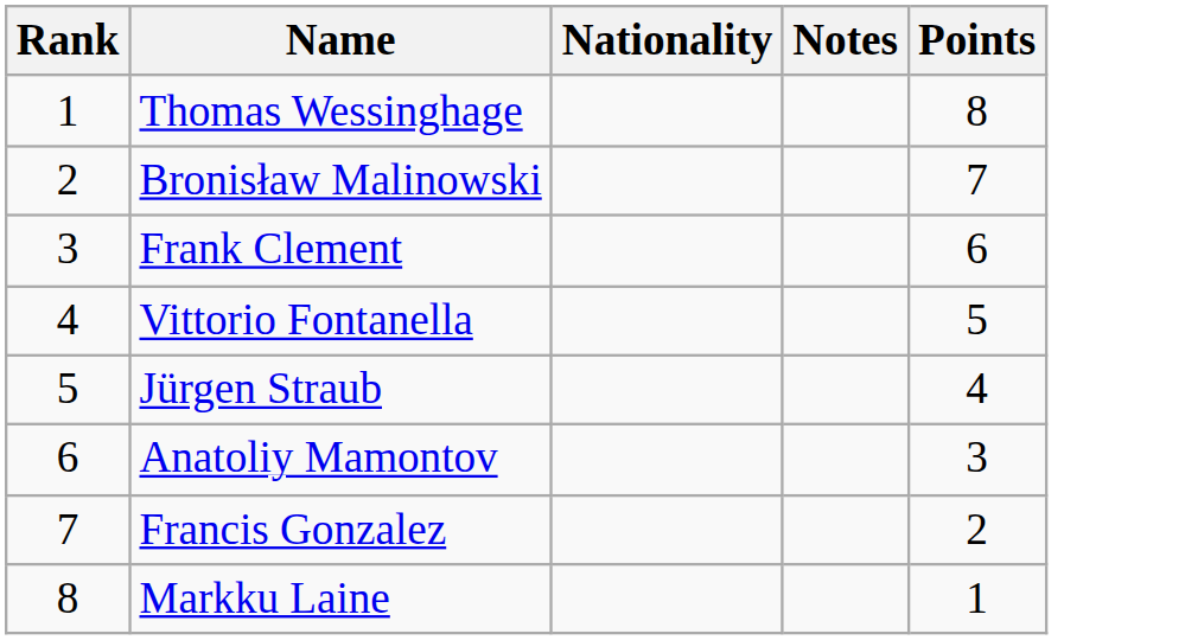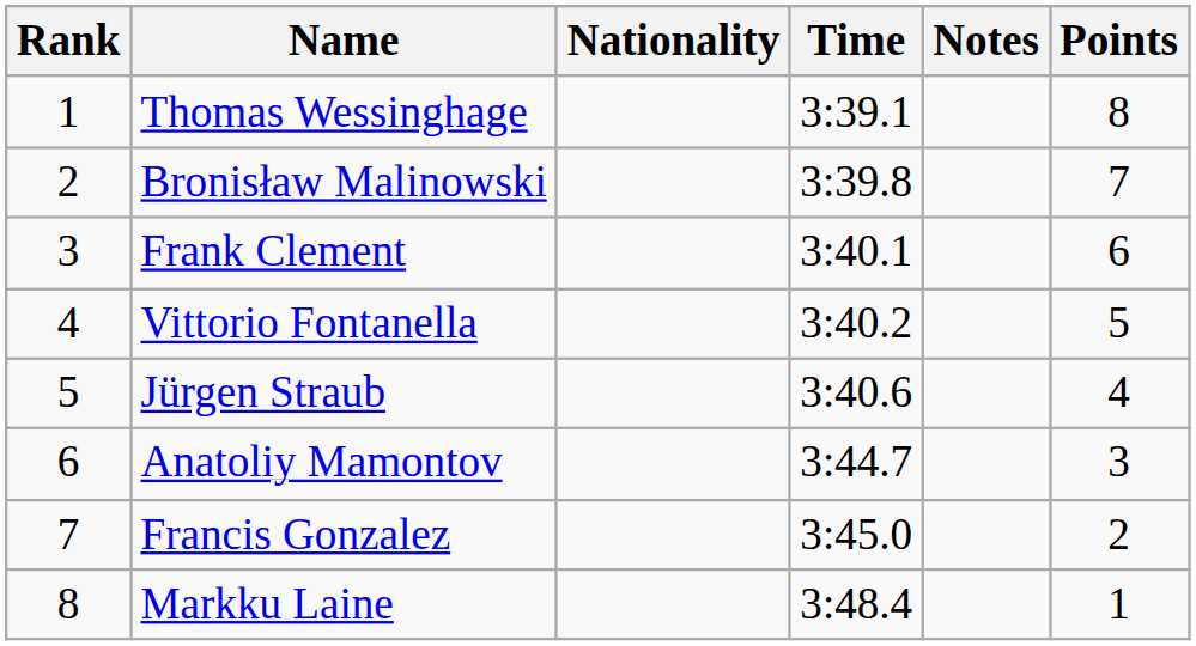 <table class="wikitable sortable" style="text-align:center">
 <tr>
 <th>Rank</th>
 <th>Name</th>
 <th>Nationality</th>
+<th>Time</th>
 <th>Notes</th>
 <th>Points</th>
 </tr>
 <tr>
 <td>1</td>
 <td align=left><a href='#'>Thomas Wessinghage</a></td>
 <td align=left></td>
+<td>3:39.1</td>
 <td></td>
 <td>8</td>
 </tr>
 <tr>
 <td>2</td>
 <td align=left><a href='#'>Bronisław Malinowski</a></td>
 <td align=left></td>
+<td>3:39.8</td>
 <td></td>
 <td>7</td>
 </tr>
 <tr>
 <td>3</td>
 <td align=left><a href='#'>Frank Clement</a></td>
 <td align=left></td>
+<td>3:40.1</td>
 <td></td>
 <td>6</td>
 </tr>
 <tr>
 <td>4</td>
 <td align=left><a href='#'>Vittorio Fontanella</a></td>
 <td align=left></td>
+<td>3:40.2</td>
 <td></td>
 <td>5</td>
 </tr>
 <tr>
 <td>5</td>
 <td align=left><a href='#'>Jürgen Straub</a></td>
 <td align=left></td>
+<td>3:40.6</td>
 <td></td>
 <td>4</td>
 </tr>
 <tr>
 <td>6</td>
 <td align=left><a href='#'>Anatoliy Mamontov</a></td>
 <td align=left></td>
+<td>3:44.7</td>
 <td></td>
 <td>3</td>
 </tr>
 <tr>
 <td>7</td>
 <td align=left><a href='#'>Francis Gonzalez</a></td>
 <td align=left></td>
+<td>3:45.0</td>
 <td></td>
 <td>2</td>
 </tr>
 <tr>
 <td>8</td>
 <td align=left><a href='#'>Markku Laine</a></td>
 <td align=left></td>
+<td>3:48.4</td>
 <td></td>
 <td>1</td>
 </tr>
 </table>
